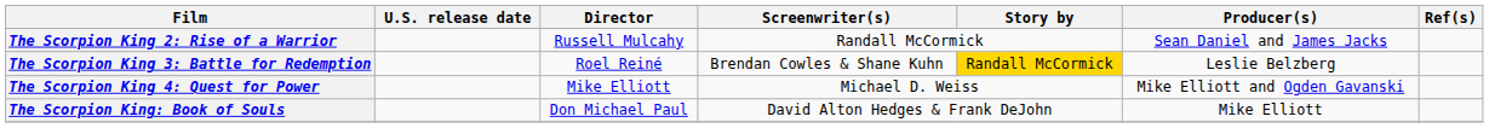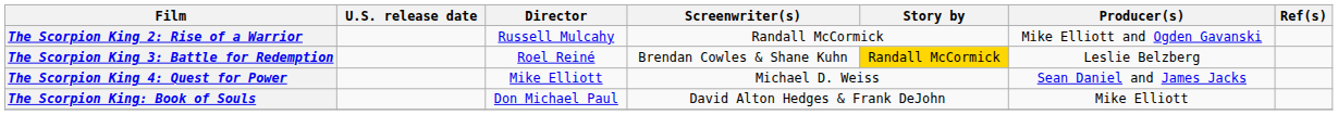 <table class="wikitable plainrowheaders" width:99%;" style="text-align:center;">
 <tr>
 <th style="width:25%;">Film</th>
 <th>U.S. release date</th>
 <th>Director</th>
 <th>Screenwriter(s)</th>
 <th>Story by</th>
 <th>Producer(s)</th>
 <th>Ref(s)</th>
 </tr>
 <tr>
 <th scope="row" style="text-align:left;"><em><a href='#'>The Scorpion King 2: Rise of a Warrior</a></em></th>
 <td style="text-align:center;"></td>
 <td><a href='#'>Russell Mulcahy</a></td>
 <td colspan="2">Randall McCormick</td>
-<td><a href='#'>Sean Daniel</a> and <a href='#'>James Jacks</a></td>
+<td>Mike Elliott and <a href='#'>Ogden Gavanski</a></td>
 <td></td>
 </tr>
 <tr>
 <th scope="row" style="text-align:left;"><em><a href='#'>The Scorpion King 3: Battle for Redemption</a></em></th>
 <td style="text-align:center;"></td>
 <td><a href='#'>Roel Reiné</a></td>
 <td>Brendan Cowles & Shane Kuhn</td>
 <td style="background: gold;">Randall McCormick</td>
 <td>Leslie Belzberg</td>
 <td></td>
 </tr>
 <tr>
 <th scope="row" style="text-align:left;"><em><a href='#'>The Scorpion King 4: Quest for Power</a></em></th>
 <td style="text-align:center;"></td>
 <td><a href='#'>Mike Elliott</a></td>
 <td colspan="2">Michael D. Weiss</td>
-<td>Mike Elliott and <a href='#'>Ogden Gavanski</a></td>
+<td><a href='#'>Sean Daniel</a> and <a href='#'>James Jacks</a></td>
 <td></td>
 </tr>
 <tr>
 <th scope="row" style="text-align:left;"><em><a href='#'>The Scorpion King: Book of Souls</a></em></th>
 <td style="text-align:center;"></td>
 <td><a href='#'>Don Michael Paul</a></td>
 <td colspan="2">David Alton Hedges & Frank DeJohn</td>
 <td>Mike Elliott</td>
 <td></td>
 </tr>
 <tr>
 </tr>
 </table>
